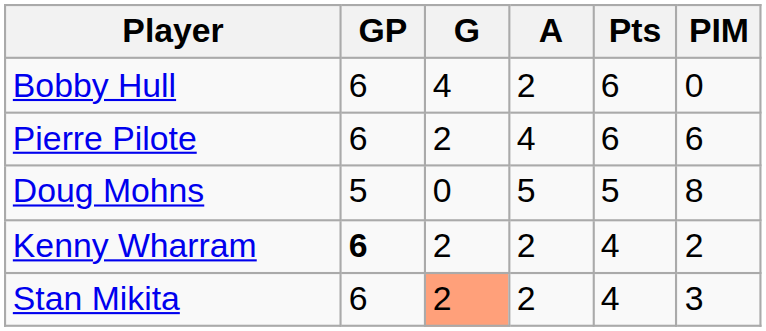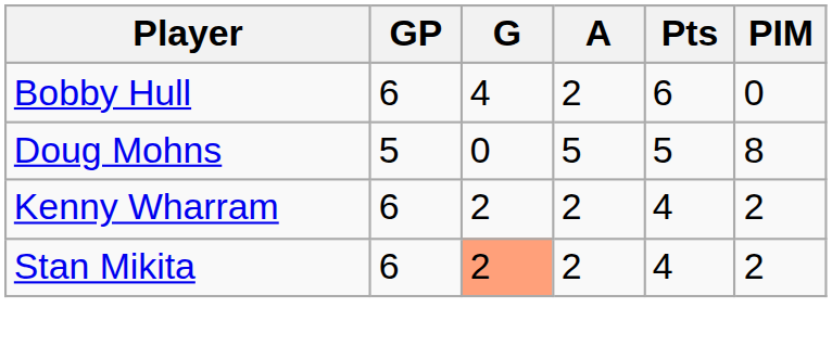 <table class="wikitable">
 <tr>
 <th bgcolor="#DDDDFF" width="40%">Player</th>
 <th bgcolor="#DDDDFF" width="10%">GP</th>
 <th bgcolor="#DDDDFF" width="10%">G</th>
 <th bgcolor="#DDDDFF" width="10%">A</th>
 <th bgcolor="#DDDDFF" width="10%">Pts</th>
 <th bgcolor="#DDDDFF" width="10%">PIM</th>
 </tr>
 <tr>
 <td><a href='#'>Bobby Hull</a></td>
 <td>6</td>
 <td>4</td>
 <td>2</td>
 <td>6</td>
 <td>0</td>
 </tr>
 <tr>
-<td><a href='#'>Pierre Pilote</a></td>
-<td>6</td>
-<td>2</td>
-<td>4</td>
-<td>6</td>
-<td>6</td>
-</tr>
-<tr>
 <td><a href='#'>Doug Mohns</a></td>
 <td>5</td>
 <td>0</td>
 <td>5</td>
 <td>5</td>
 <td>8</td>
 </tr>
 <tr>
 <td><a href='#'>Kenny Wharram</a></td>
-<td><strong>6</strong></td>
+<td>6</td>
 <td>2</td>
 <td>2</td>
 <td>4</td>
 <td>2</td>
 </tr>
 <tr>
 <td><a href='#'>Stan Mikita</a></td>
 <td>6</td>
 <td style="background: lightsalmon;">2</td>
 <td>2</td>
 <td>4</td>
-<td>3</td>
+<td>2</td>
 </tr>
 </table>
